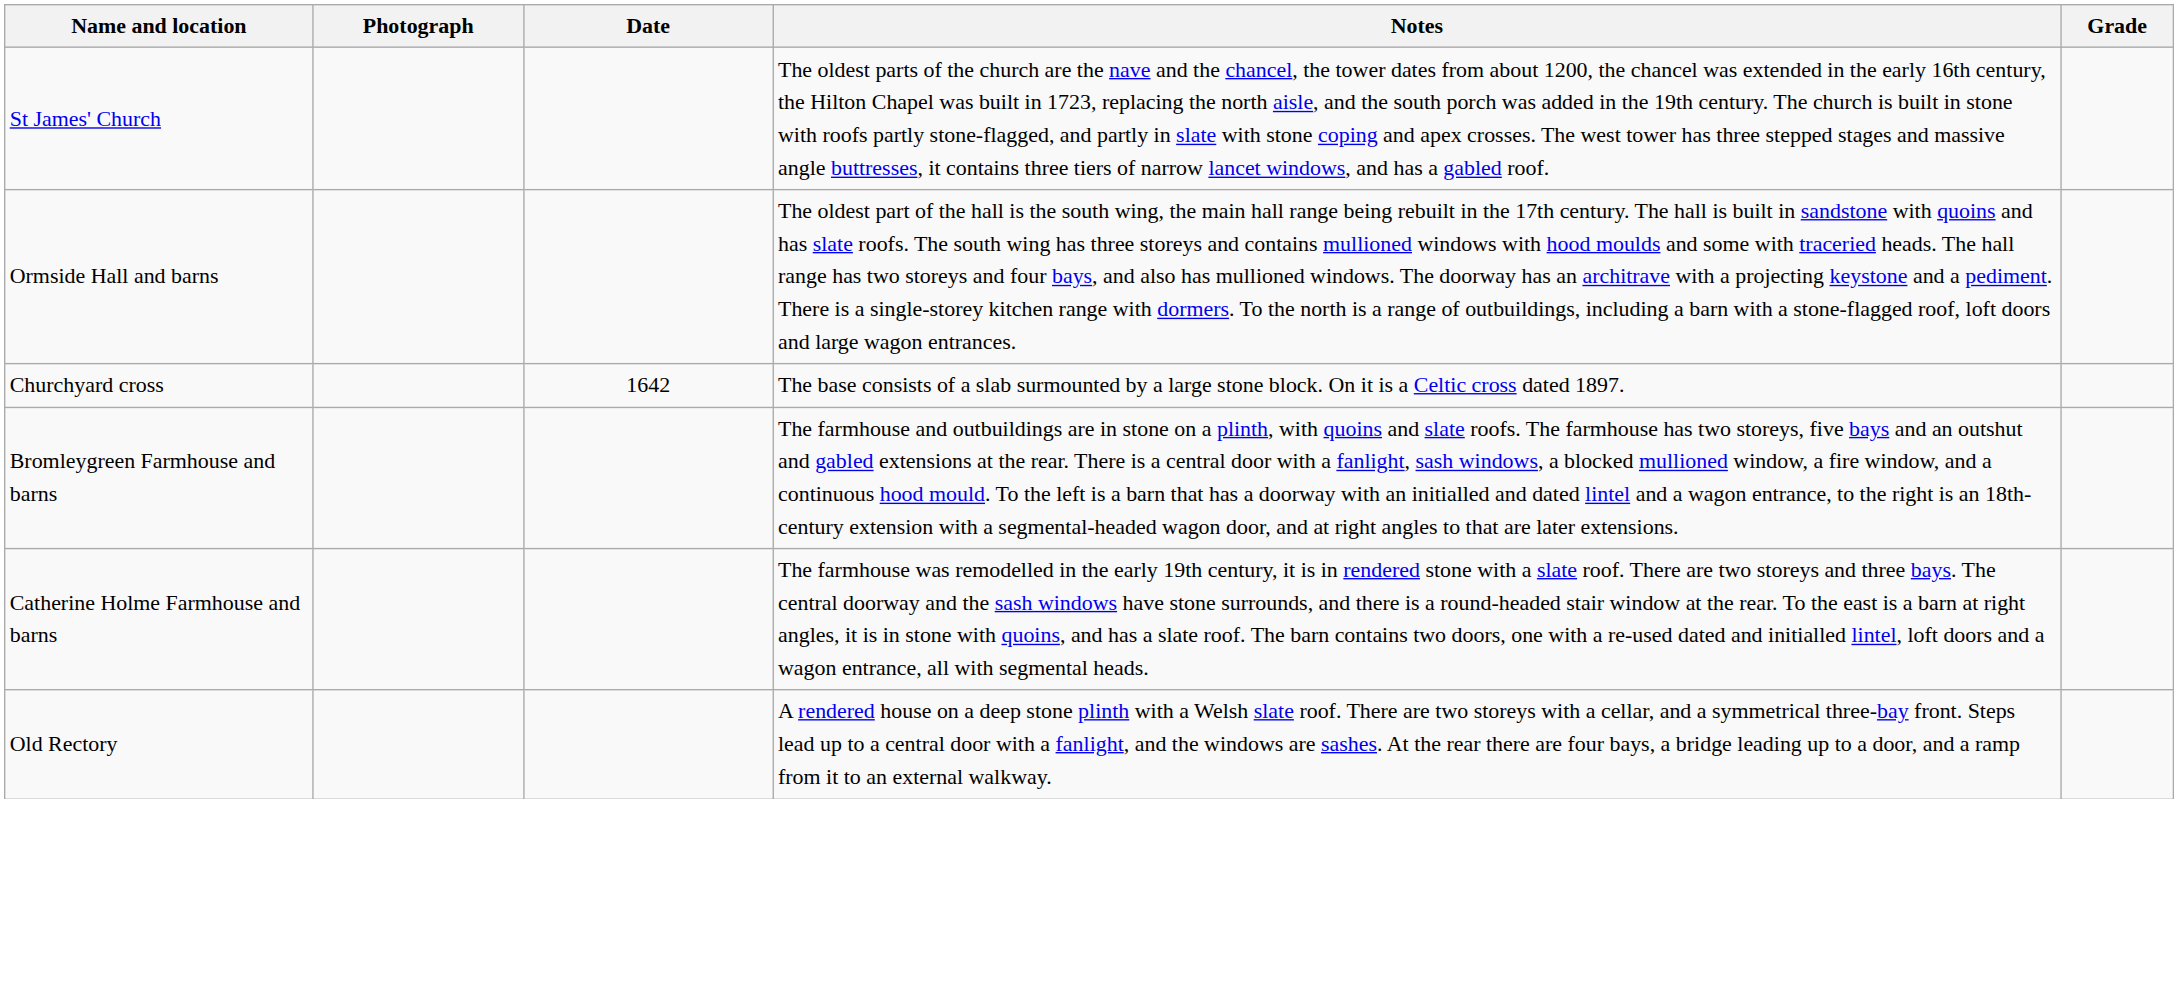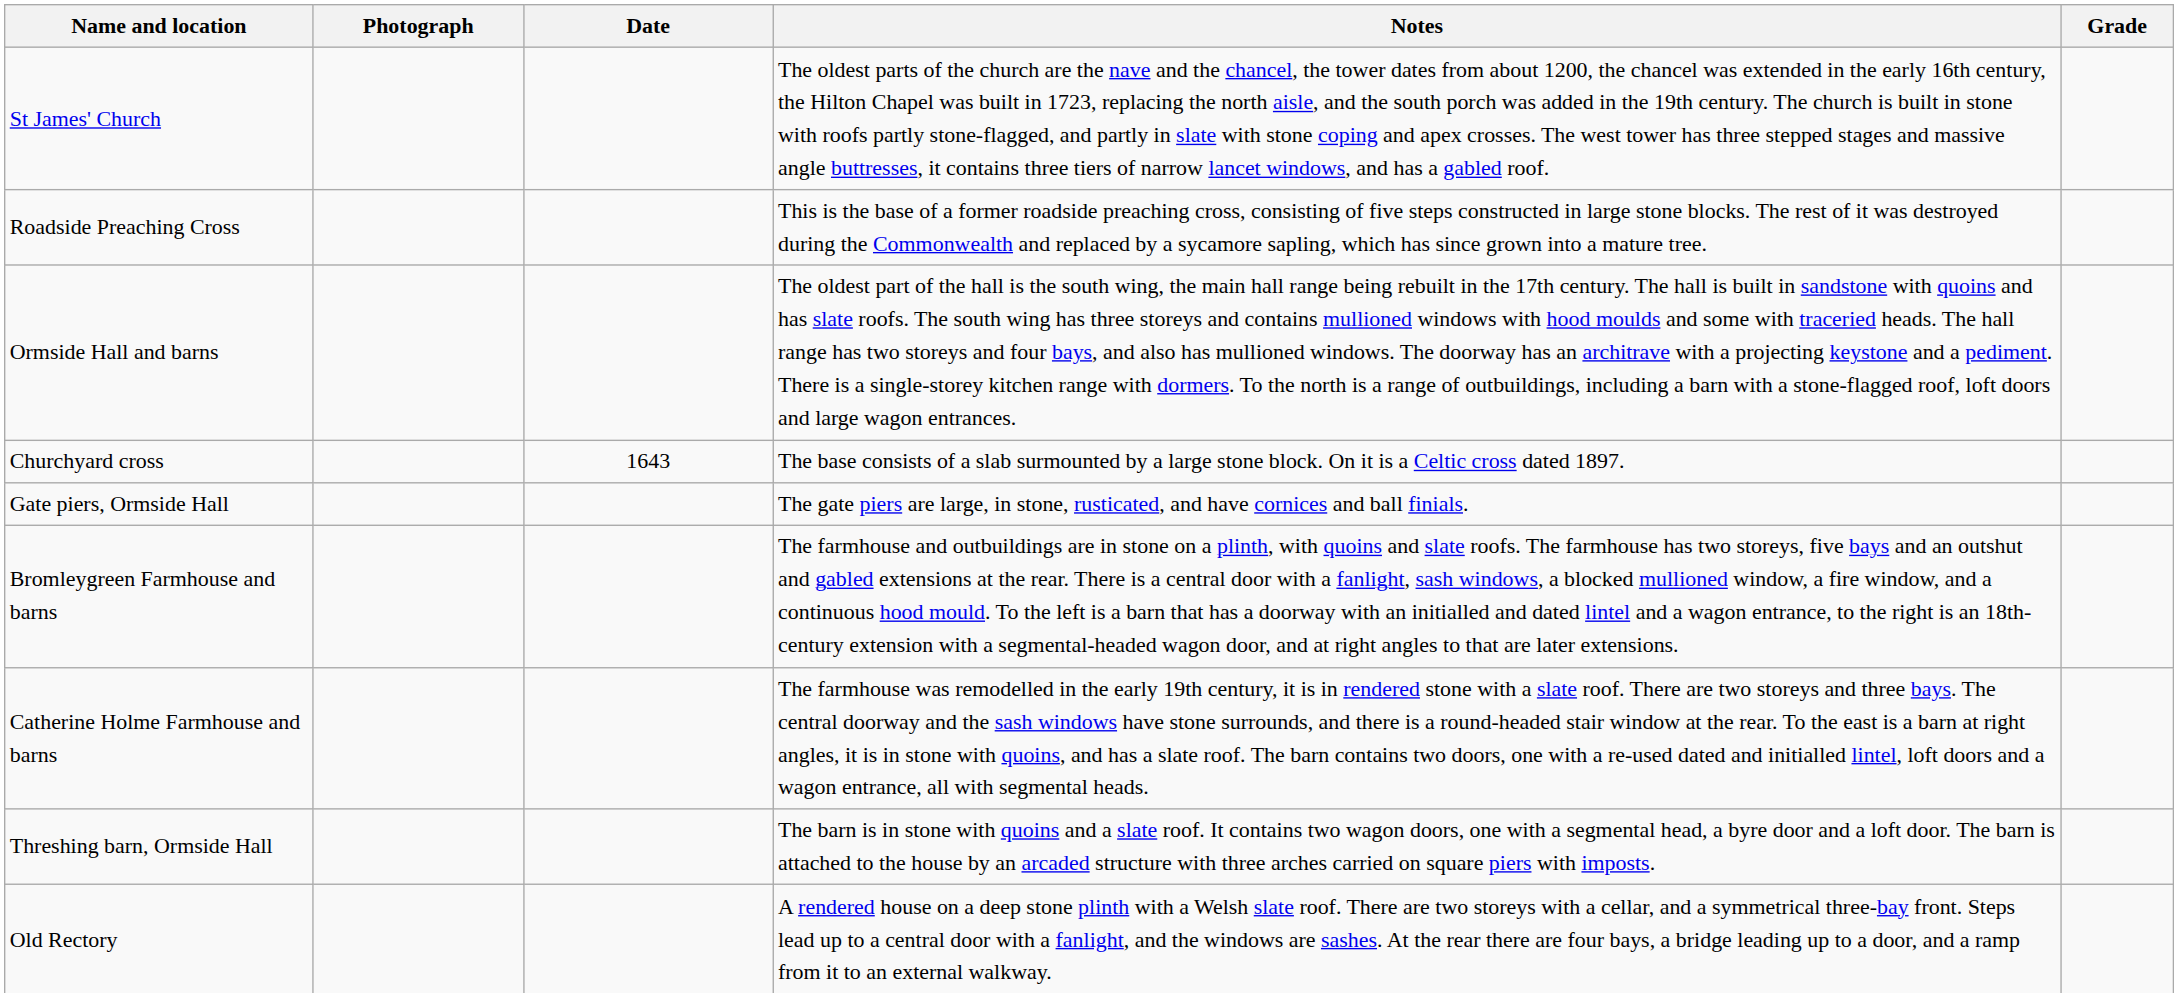 <table class="wikitable sortable plainrowheaders" style="width:100%; border:0; text-align:left; line-height:150%;">
 <tr>
 <th scope="col"  style="width:150px">Name and location</th>
 <th scope="col"  style="width:100px" class="unsortable">Photograph</th>
 <th scope="col"  style="width:120px">Date</th>
 <th scope="col"  style="width:650px" class="unsortable">Notes</th>
 <th scope="col"  style="width:50px">Grade</th>
 </tr>
 <tr>
 <td><a href='#'>St James' Church</a><br><small></small></td>
 <td></td>
 <td align="center"></td>
 <td>The oldest parts of the church are the <a href='#'>nave</a> and the <a href='#'>chancel</a>, the tower dates from about 1200, the chancel was extended in the early 16th century, the Hilton Chapel was built in 1723, replacing the north <a href='#'>aisle</a>, and the south porch was added in the 19th century.  The church is built in stone with roofs partly stone-flagged, and partly in <a href='#'>slate</a> with stone <a href='#'>coping</a> and apex crosses.  The west tower has three stepped stages and massive angle <a href='#'>buttresses</a>, it contains three tiers of narrow <a href='#'>lancet windows</a>, and has a <a href='#'>gabled</a> roof.</td>
 <td align="center" ></td>
 </tr>
 <tr>
+<td>Roadside Preaching Cross<br><small></small></td>
+<td></td>
+<td align="center"></td>
+<td>This is the base of a former roadside preaching cross, consisting of five steps constructed in large stone blocks.  The rest of it was destroyed during the <a href='#'>Commonwealth</a> and replaced by a sycamore sapling, which has since grown into a mature tree.</td>
+<td align="center" ></td>
+</tr>
+<tr>
 <td>Ormside Hall and barns<br><small></small></td>
 <td></td>
 <td align="center"></td>
 <td>The oldest part of the hall is the south wing, the main hall range being rebuilt in the 17th century.  The hall is built in <a href='#'>sandstone</a> with <a href='#'>quoins</a> and has <a href='#'>slate</a> roofs.  The south wing has three storeys and contains <a href='#'>mullioned</a> windows with <a href='#'>hood moulds</a> and some with <a href='#'>traceried</a> heads.  The hall range has two storeys and four <a href='#'>bays</a>, and also has mullioned windows.  The doorway has an <a href='#'>architrave</a> with a projecting <a href='#'>keystone</a> and a <a href='#'>pediment</a>.  There is a single-storey kitchen range with <a href='#'>dormers</a>.  To the north is a range of outbuildings, including a barn with a stone-flagged roof, loft doors and large wagon entrances.</td>
 <td align="center" ></td>
 </tr>
 <tr>
 <td>Churchyard cross<br><small></small></td>
 <td></td>
-<td align="center">1642</td>
+<td align="center">1643</td>
 <td>The base consists of a slab surmounted by a large stone block.  On it is a <a href='#'>Celtic cross</a> dated 1897.</td>
+<td align="center" ></td>
+</tr>
+<tr>
+<td>Gate piers, Ormside Hall<br><small></small></td>
+<td></td>
+<td align="center"></td>
+<td>The gate <a href='#'>piers</a> are large, in stone, <a href='#'>rusticated</a>, and have <a href='#'>cornices</a> and ball <a href='#'>finials</a>.</td>
 <td align="center" ></td>
 </tr>
 <tr>
 <td>Bromleygreen Farmhouse and barns<br><small></small></td>
 <td></td>
 <td align="center"></td>
 <td>The farmhouse and outbuildings are in stone on a <a href='#'>plinth</a>, with <a href='#'>quoins</a> and <a href='#'>slate</a> roofs.  The farmhouse has two storeys, five <a href='#'>bays</a> and an outshut and <a href='#'>gabled</a> extensions at the rear.  There is a central door with a <a href='#'>fanlight</a>, <a href='#'>sash windows</a>, a blocked <a href='#'>mullioned</a> window, a fire window, and a continuous <a href='#'>hood mould</a>.  To the left is a barn that has a doorway with an initialled and dated <a href='#'>lintel</a> and a wagon entrance, to the right is an 18th-century extension with a segmental-headed wagon door, and at right angles to that are later extensions.</td>
 <td align="center" ></td>
 </tr>
 <tr>
 <td>Catherine Holme Farmhouse and barns<br><small></small></td>
 <td></td>
 <td align="center"></td>
 <td>The farmhouse was remodelled in the early 19th century, it is in <a href='#'>rendered</a> stone with a <a href='#'>slate</a> roof.  There are two storeys and three <a href='#'>bays</a>.  The central doorway and the <a href='#'>sash windows</a> have stone surrounds, and there is a round-headed stair window at the rear.  To the east is a barn at right angles, it is in stone with <a href='#'>quoins</a>, and has a slate roof.  The barn contains two doors, one with a re-used dated and initialled <a href='#'>lintel</a>, loft doors and a wagon entrance, all with segmental heads.</td>
 <td align="center" ></td>
 </tr>
 <tr>
+<td>Threshing barn, Ormside Hall<br><small></small></td>
+<td></td>
+<td align="center"></td>
+<td>The barn is in stone with <a href='#'>quoins</a> and a <a href='#'>slate</a> roof.  It contains two wagon doors, one with a segmental head, a byre door and a loft door.  The barn is attached to the house by an <a href='#'>arcaded</a> structure with three arches carried on square <a href='#'>piers</a> with <a href='#'>imposts</a>.</td>
+<td align="center" ></td>
+</tr>
+<tr>
 <td>Old Rectory<br><small></small></td>
 <td></td>
 <td align="center"></td>
 <td>A <a href='#'>rendered</a> house on a deep stone <a href='#'>plinth</a> with a Welsh <a href='#'>slate</a> roof.  There are two storeys with a cellar, and a symmetrical three-<a href='#'>bay</a> front.  Steps lead up to a central door with a <a href='#'>fanlight</a>, and the windows are <a href='#'>sashes</a>.  At the rear there are four bays, a bridge leading up to a door, and a ramp from it to an external walkway.</td>
 <td align="center" ></td>
 </tr>
 <tr>
 </tr>
 </table>
